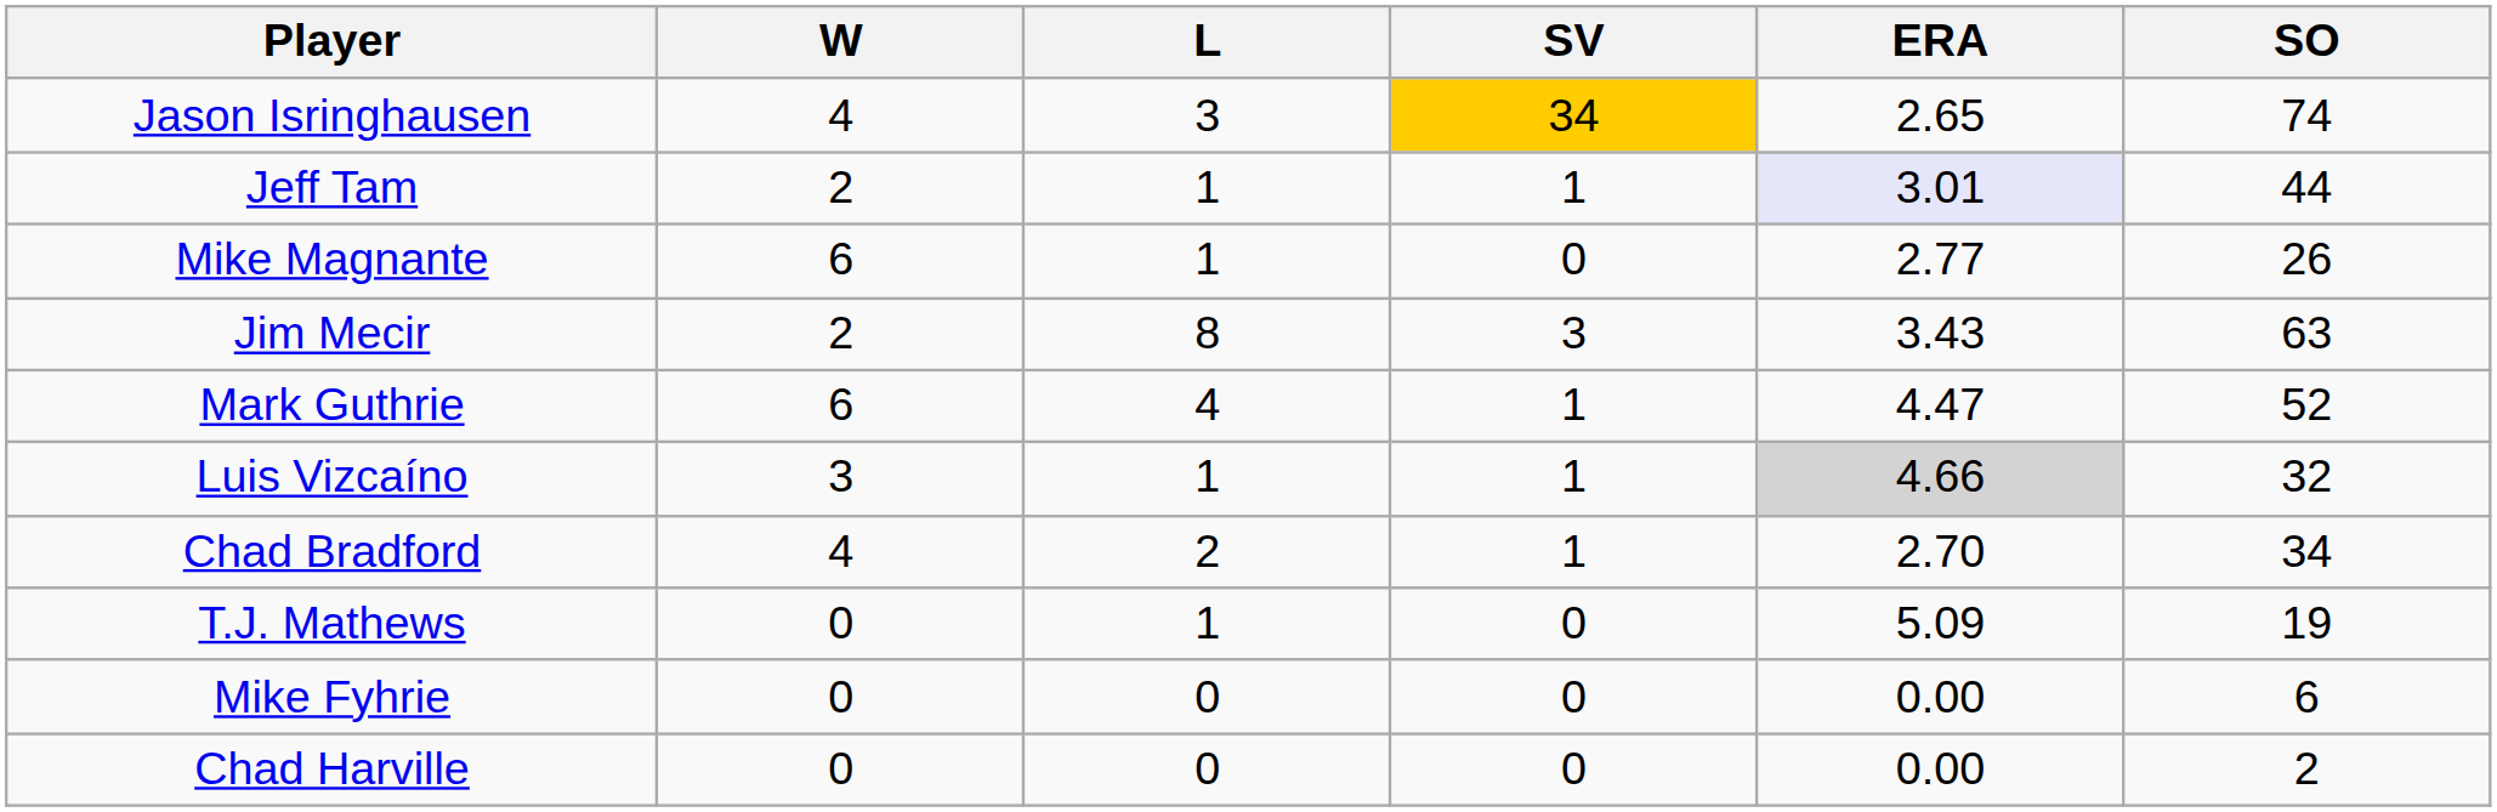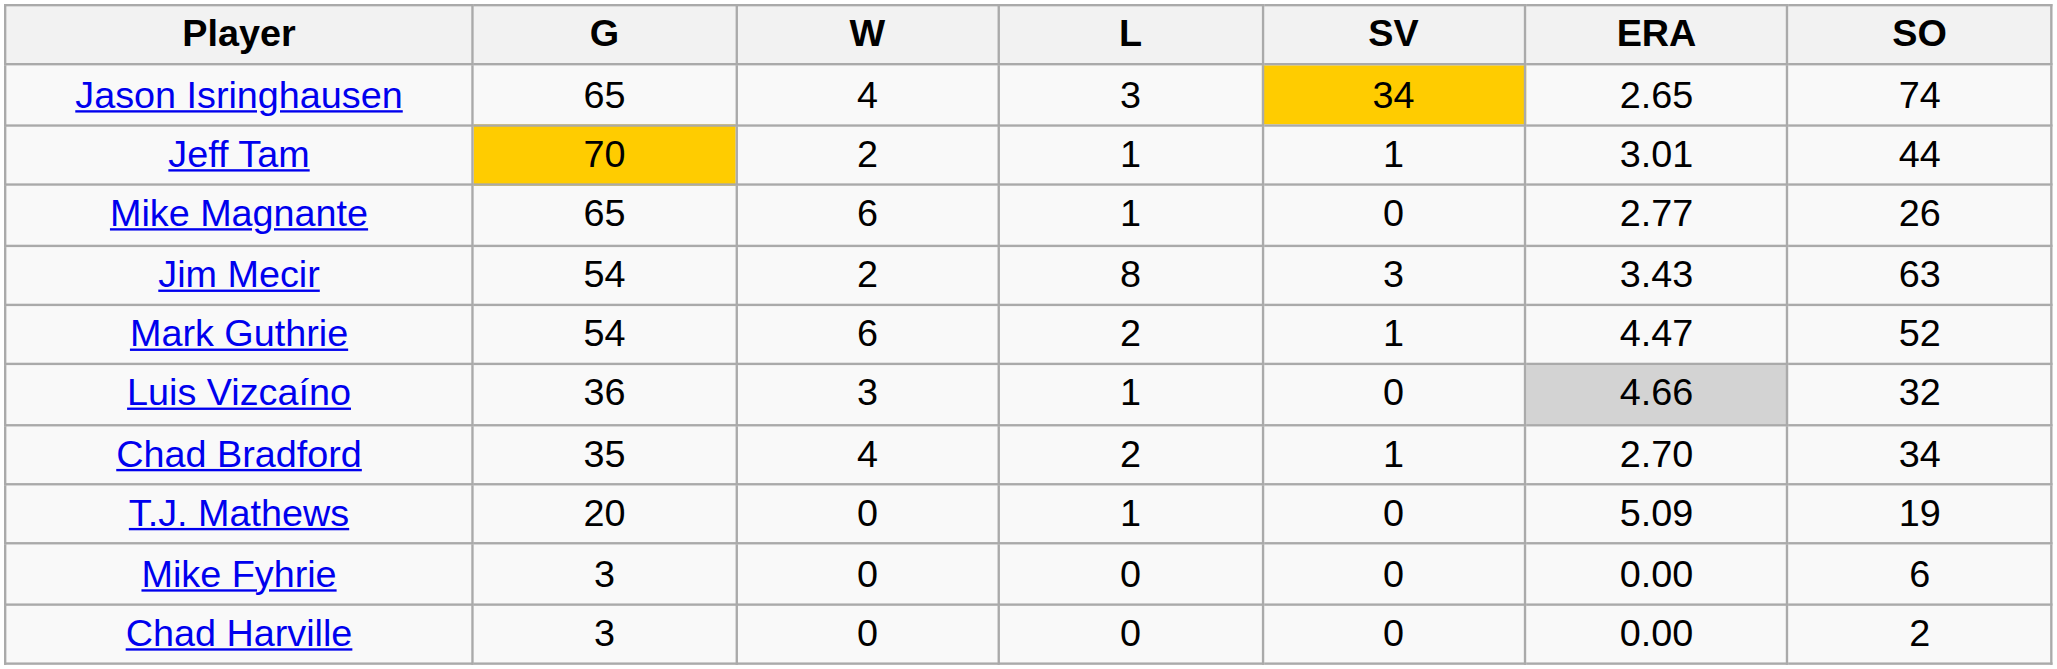 <table class="wikitable sortable">
 <tr>
 <th bgcolor="#DDDDFF" width="16%">Player</th>
+<th bgcolor="#DDDDFF" width="9%">G</th>
 <th bgcolor="#DDDDFF" width="9%">W</th>
 <th bgcolor="#DDDDFF" width="9%">L</th>
 <th bgcolor="#DDDDFF" width="9%">SV</th>
 <th bgcolor="#DDDDFF" width="9%">ERA</th>
 <th bgcolor="#DDDDFF" width="9%">SO</th>
 </tr>
 <tr align="center">
 <td><a href='#'>Jason Isringhausen</a></td>
+<td>65</td>
 <td>4</td>
 <td>3</td>
 <td bgcolor="#FFCC00">34</td>
 <td>2.65</td>
 <td>74</td>
 </tr>
 <tr align=center>
 <td><a href='#'>Jeff Tam</a></td>
+<td bgcolor="#FFCC00">70</td>
 <td>2</td>
 <td>1</td>
 <td>1</td>
-<td style="background: lavender;">3.01</td>
+<td>3.01</td>
 <td>44</td>
 </tr>
 <tr align="center">
 <td><a href='#'>Mike Magnante</a></td>
+<td>65</td>
 <td>6</td>
 <td>1</td>
 <td>0</td>
 <td>2.77</td>
 <td>26</td>
 </tr>
 <tr align="center">
 <td><a href='#'>Jim Mecir</a></td>
+<td>54</td>
 <td>2</td>
 <td>8</td>
 <td>3</td>
 <td>3.43</td>
 <td>63</td>
 </tr>
 <tr align="center">
 <td><a href='#'>Mark Guthrie</a></td>
+<td>54</td>
 <td>6</td>
-<td>4</td>
+<td>2</td>
 <td>1</td>
 <td>4.47</td>
 <td>52</td>
 </tr>
 <tr align="center">
 <td><a href='#'>Luis Vizcaíno</a></td>
+<td>36</td>
 <td>3</td>
 <td>1</td>
-<td>1</td>
+<td>0</td>
 <td style="background: lightgrey;">4.66</td>
 <td>32</td>
 </tr>
 <tr align="center">
 <td><a href='#'>Chad Bradford</a></td>
+<td>35</td>
 <td>4</td>
 <td>2</td>
 <td>1</td>
 <td>2.70</td>
 <td>34</td>
 </tr>
 <tr align="center">
 <td><a href='#'>T.J. Mathews</a></td>
+<td>20</td>
 <td>0</td>
 <td>1</td>
 <td>0</td>
 <td>5.09</td>
 <td>19</td>
 </tr>
 <tr align="center">
 <td><a href='#'>Mike Fyhrie</a></td>
+<td>3</td>
 <td>0</td>
 <td>0</td>
 <td>0</td>
 <td>0.00</td>
 <td>6</td>
 </tr>
 <tr align="center">
 <td><a href='#'>Chad Harville</a></td>
+<td>3</td>
 <td>0</td>
 <td>0</td>
 <td>0</td>
 <td>0.00</td>
 <td>2</td>
 </tr>
 </table>
